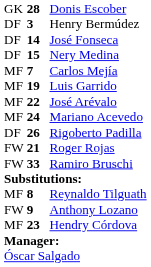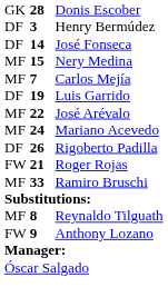 <table style = "font-size: 90%" cellspacing = "0" cellpadding = "0">
 <tr>
 <td colspan = 4></td>
 </tr>
 <tr>
 <th style="width:25px;"></th>
 <th style="width:25px;"></th>
 </tr>
 <tr>
 <td>GK</td>
 <td><strong>28</strong></td>
 <td> <a href='#'>Donis Escober</a></td>
 </tr>
 <tr>
 <td>DF</td>
 <td><strong>3</strong></td>
 <td> Henry Bermúdez</td>
 </tr>
 <tr>
 <td>DF</td>
 <td><strong>14</strong></td>
 <td> <a href='#'>José Fonseca</a></td>
 </tr>
 <tr>
-<td>DF</td>
+<td>MF</td>
 <td><strong>15</strong></td>
 <td> <a href='#'>Nery Medina</a></td>
 </tr>
 <tr>
 <td>MF</td>
 <td><strong>7</strong></td>
 <td> <a href='#'>Carlos Mejía</a></td>
 </tr>
 <tr>
-<td>MF</td>
+<td>DF</td>
 <td><strong>19</strong></td>
 <td> <a href='#'>Luis Garrido</a></td>
 <td></td>
 <td></td>
 </tr>
 <tr>
 <td>MF</td>
 <td><strong>22</strong></td>
 <td> <a href='#'>José Arévalo</a></td>
 </tr>
 <tr>
 <td>MF</td>
 <td><strong>24</strong></td>
 <td> <a href='#'>Mariano Acevedo</a></td>
 </tr>
 <tr>
 <td>DF</td>
 <td><strong>26</strong></td>
 <td> <a href='#'>Rigoberto Padilla</a></td>
 <td></td>
 <td></td>
 </tr>
 <tr>
 <td>FW</td>
 <td><strong>21</strong></td>
 <td> <a href='#'>Roger Rojas</a></td>
 <td></td>
 <td></td>
 </tr>
 <tr>
-<td>FW</td>
+<td>MF</td>
 <td><strong>33</strong></td>
 <td> <a href='#'>Ramiro Bruschi</a></td>
 <td></td>
 <td></td>
 </tr>
 <tr>
 <td colspan = 3><strong>Substitutions:</strong></td>
 </tr>
 <tr>
 <td>MF</td>
 <td><strong>8</strong></td>
 <td> <a href='#'>Reynaldo Tilguath</a></td>
 <td></td>
 <td></td>
 </tr>
 <tr>
 <td>FW</td>
 <td><strong>9</strong></td>
 <td> <a href='#'>Anthony Lozano</a></td>
 <td></td>
 <td></td>
 </tr>
 <tr>
-<td>MF</td>
-<td><strong>23</strong></td>
-<td> <a href='#'>Hendry Córdova</a></td>
-<td></td>
-<td></td>
-</tr>
-<tr>
 <td colspan = 3><strong>Manager:</strong></td>
 </tr>
 <tr>
 <td colspan = 3> <a href='#'>Óscar Salgado</a></td>
 </tr>
 </table>
